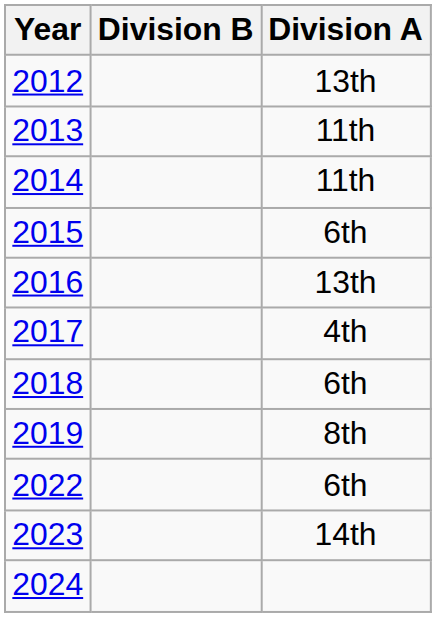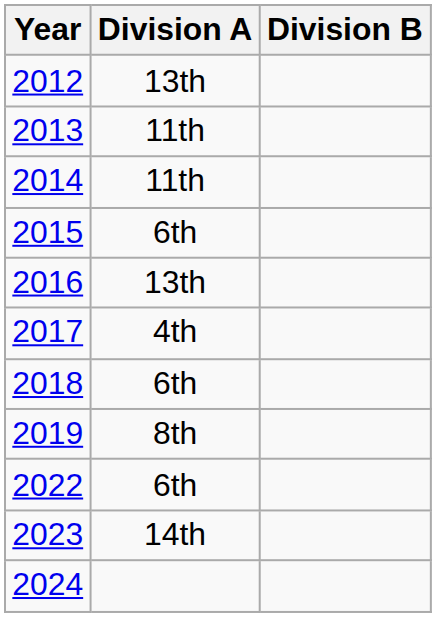 <table class="wikitable" style="text-align:center">
 <tr>
 <th>Year</th>
+<th>Division A</th>
 <th>Division B</th>
-<th>Division A</th>
 </tr>
 <tr>
 <td><a href='#'>2012</a></td>
+<td>13th</td>
 <td></td>
-<td>13th</td>
 </tr>
 <tr>
 <td><a href='#'>2013</a></td>
+<td>11th</td>
 <td></td>
-<td>11th</td>
 </tr>
 <tr>
 <td><a href='#'>2014</a></td>
+<td>11th</td>
 <td></td>
-<td>11th</td>
 </tr>
 <tr>
 <td><a href='#'>2015</a></td>
+<td>6th</td>
 <td></td>
-<td>6th</td>
 </tr>
 <tr>
 <td><a href='#'>2016</a></td>
+<td>13th</td>
 <td></td>
-<td>13th</td>
 </tr>
 <tr>
 <td><a href='#'>2017</a></td>
+<td>4th</td>
 <td></td>
-<td>4th</td>
 </tr>
 <tr>
 <td><a href='#'>2018</a></td>
+<td>6th</td>
 <td></td>
-<td>6th</td>
 </tr>
 <tr>
 <td><a href='#'>2019</a></td>
+<td>8th</td>
 <td></td>
-<td>8th</td>
 </tr>
 <tr>
 <td><a href='#'>2022</a></td>
+<td>6th</td>
 <td></td>
-<td>6th</td>
 </tr>
 <tr>
 <td><a href='#'>2023</a></td>
+<td>14th</td>
 <td></td>
-<td>14th</td>
 </tr>
 <tr>
 <td><a href='#'>2024</a></td>
 <td></td>
 <td></td>
 </tr>
 </table>
